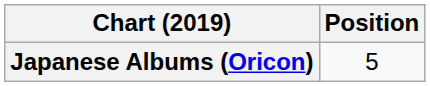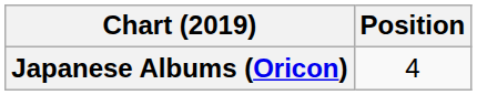 <table class="wikitable plainrowheaders" style="text-align:center;">
 <tr>
 <th>Chart (2019)</th>
 <th>Position</th>
 </tr>
 <tr>
 <th scope="row">Japanese Albums (<a href='#'>Oricon</a>)</th>
-<td>5</td>
+<td>4</td>
 </tr>
 </table>
